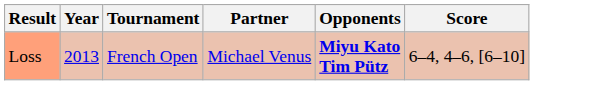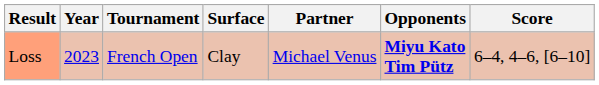 <table class="sortable wikitable">
 <tr>
 <th>Result</th>
 <th>Year</th>
 <th>Tournament</th>
+<th>Surface</th>
 <th>Partner</th>
 <th>Opponents</th>
 <th class="unsortable">Score</th>
 </tr>
 <tr style="background:#ebc2af;">
 <td bgcolor=ffa07a>Loss</td>
-<td><a href='#'>2013</a></td>
+<td><a href='#'>2023</a></td>
 <td><a href='#'>French Open</a></td>
+<td>Clay</td>
 <td> <a href='#'>Michael Venus</a></td>
 <td><strong> <a href='#'>Miyu Kato</a> <br>  <a href='#'>Tim Pütz</a></strong></td>
 <td>6–4, 4–6, [6–10]</td>
 </tr>
 </table>
